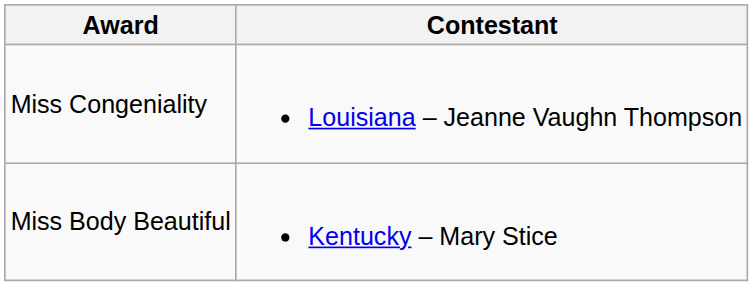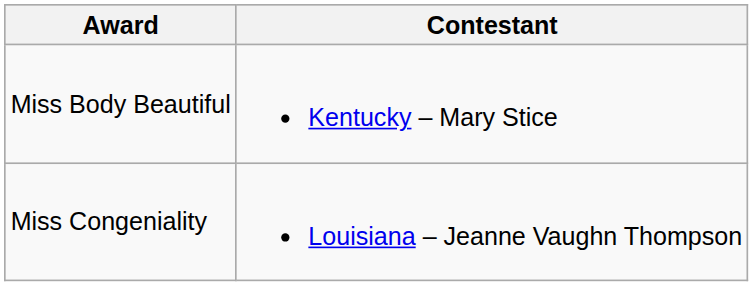 <table class="wikitable unsortable" style="font-size:95%;">
 <tr>
 <th>Award</th>
 <th>Contestant</th>
 </tr>
 <tr>
+<td>Miss Body Beautiful</td>
+<td><br><ul><li><a href='#'>Kentucky</a> – Mary Stice</li></ul></td>
+</tr>
+<tr>
 <td>Miss Congeniality</td>
 <td><br><ul><li><a href='#'>Louisiana</a> – Jeanne Vaughn Thompson</li></ul></td>
 </tr>
-<tr>
-<td>Miss Body Beautiful</td>
-<td><br><ul><li><a href='#'>Kentucky</a> – Mary Stice</li></ul></td>
-</tr>
 </table>
